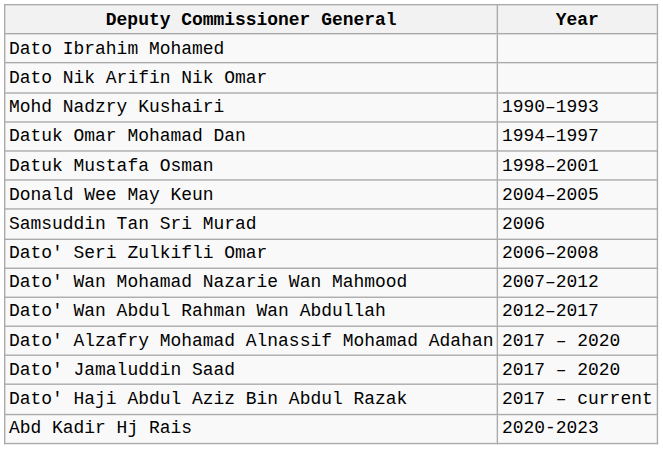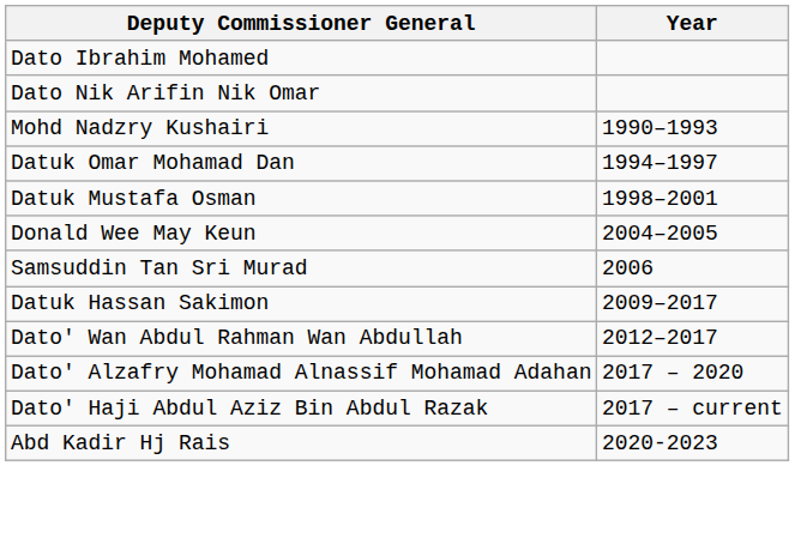 <table class="wikitable">
 <tr>
 <th>Deputy Commissioner General</th>
 <th>Year</th>
 </tr>
 <tr>
 <td>Dato Ibrahim Mohamed</td>
 <td></td>
 </tr>
 <tr>
 <td>Dato Nik Arifin Nik Omar</td>
 <td></td>
 </tr>
 <tr>
 <td>Mohd Nadzry Kushairi</td>
 <td>1990–1993</td>
 </tr>
 <tr>
 <td>Datuk Omar Mohamad Dan</td>
 <td>1994–1997</td>
 </tr>
 <tr>
 <td>Datuk Mustafa Osman</td>
 <td>1998–2001</td>
 </tr>
 <tr>
 <td>Donald Wee May Keun</td>
 <td>2004–2005</td>
 </tr>
 <tr>
 <td>Samsuddin Tan Sri Murad</td>
 <td>2006</td>
 </tr>
 <tr>
-<td>Dato' Seri Zulkifli Omar</td>
-<td>2006–2008</td>
-</tr>
-<tr>
-<td>Dato' Wan Mohamad Nazarie Wan Mahmood</td>
-<td>2007–2012</td>
+<td>Datuk Hassan Sakimon</td>
+<td>2009–2017</td>
 </tr>
 <tr>
 <td>Dato' Wan Abdul Rahman Wan Abdullah</td>
 <td>2012–2017</td>
 </tr>
 <tr>
 <td>Dato' Alzafry Mohamad Alnassif Mohamad Adahan</td>
-<td>2017 – 2020</td>
-</tr>
-<tr>
-<td>Dato' Jamaluddin Saad</td>
 <td>2017 – 2020</td>
 </tr>
 <tr>
 <td>Dato' Haji Abdul Aziz Bin Abdul Razak</td>
 <td>2017 – current</td>
 </tr>
 <tr>
 <td>Abd Kadir Hj Rais</td>
 <td>2020-2023</td>
 </tr>
 </table>
